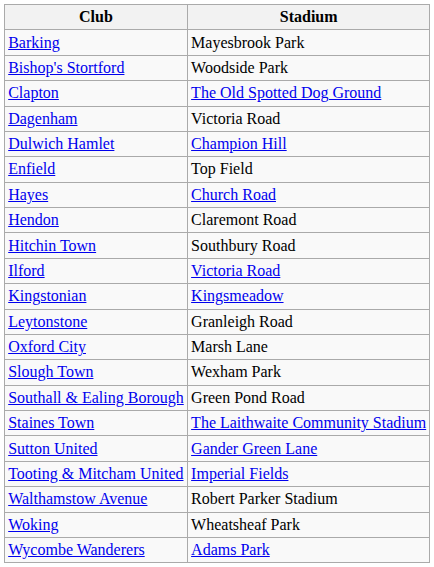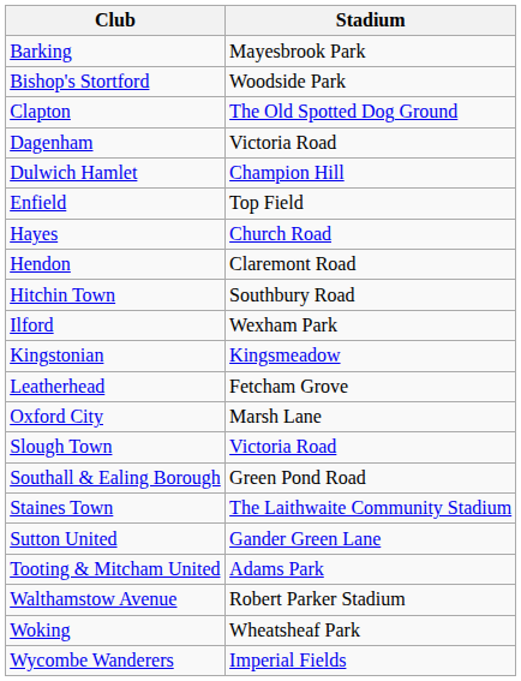 <table class="wikitable sortable">
 <tr>
 <th>Club</th>
 <th>Stadium</th>
 </tr>
 <tr>
 <td><a href='#'>Barking</a></td>
 <td>Mayesbrook Park</td>
 </tr>
 <tr>
 <td><a href='#'>Bishop's Stortford</a></td>
 <td>Woodside Park</td>
 </tr>
 <tr>
 <td><a href='#'>Clapton</a></td>
 <td><a href='#'>The Old Spotted Dog Ground</a></td>
 </tr>
 <tr>
 <td><a href='#'>Dagenham</a></td>
 <td>Victoria Road</td>
 </tr>
 <tr>
 <td><a href='#'>Dulwich Hamlet</a></td>
 <td><a href='#'>Champion Hill</a></td>
 </tr>
 <tr>
 <td><a href='#'>Enfield</a></td>
 <td>Top Field</td>
 </tr>
 <tr>
 <td><a href='#'>Hayes</a></td>
 <td><a href='#'>Church Road</a></td>
 </tr>
 <tr>
 <td><a href='#'>Hendon</a></td>
 <td>Claremont Road</td>
 </tr>
 <tr>
 <td><a href='#'>Hitchin Town</a></td>
 <td>Southbury Road</td>
 </tr>
 <tr>
 <td><a href='#'>Ilford</a></td>
-<td><a href='#'>Victoria Road</a></td>
+<td>Wexham Park</td>
 </tr>
 <tr>
 <td><a href='#'>Kingstonian</a></td>
 <td><a href='#'>Kingsmeadow</a></td>
 </tr>
 <tr>
-<td><a href='#'>Leytonstone</a></td>
-<td>Granleigh Road</td>
+<td><a href='#'>Leatherhead</a></td>
+<td>Fetcham Grove</td>
 </tr>
 <tr>
 <td><a href='#'>Oxford City</a></td>
 <td>Marsh Lane</td>
 </tr>
 <tr>
 <td><a href='#'>Slough Town</a></td>
-<td>Wexham Park</td>
+<td><a href='#'>Victoria Road</a></td>
 </tr>
 <tr>
 <td><a href='#'>Southall & Ealing Borough</a></td>
 <td>Green Pond Road</td>
 </tr>
 <tr>
 <td><a href='#'>Staines Town</a></td>
 <td><a href='#'>The Laithwaite Community Stadium</a></td>
 </tr>
 <tr>
 <td><a href='#'>Sutton United</a></td>
 <td><a href='#'>Gander Green Lane</a></td>
 </tr>
 <tr>
 <td><a href='#'>Tooting & Mitcham United</a></td>
-<td><a href='#'>Imperial Fields</a></td>
+<td><a href='#'>Adams Park</a></td>
 </tr>
 <tr>
 <td><a href='#'>Walthamstow Avenue</a></td>
 <td>Robert Parker Stadium</td>
 </tr>
 <tr>
 <td><a href='#'>Woking</a></td>
 <td>Wheatsheaf Park</td>
 </tr>
 <tr>
 <td><a href='#'>Wycombe Wanderers</a></td>
-<td><a href='#'>Adams Park</a></td>
+<td><a href='#'>Imperial Fields</a></td>
 </tr>
 </table>
